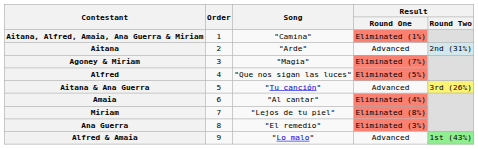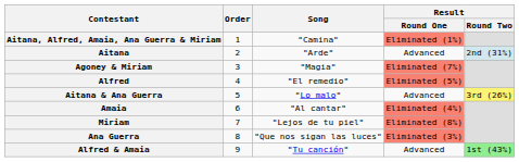 <table class="wikitable plainrowheaders" style="text-align:center;">
 <tr>
 <th scope="col" rowspan="2">Contestant</th>
 <th scope="col" rowspan="2">Order</th>
 <th scope="col" rowspan="2">Song</th>
 <th scope="col" colspan="2">Result</th>
 </tr>
 <tr>
 <th>Round One</th>
 <th>Round Two</th>
 </tr>
 <tr>
 <th scope="row">Aitana, Alfred, Amaia, Ana Guerra & Miriam</th>
 <td>1</td>
 <td>"Camina"</td>
 <td style="background:salmon;">Eliminated (1%)</td>
 <td bgcolor=#dedede></td>
 </tr>
 <tr>
 <th scope="row">Aitana</th>
 <td>2</td>
 <td>"Arde"</td>
 <td>Advanced</td>
 <td style="background-color: rgb(209, 232, 239);">2nd (31%)</td>
 </tr>
 <tr>
 <th scope="row">Agoney & Miriam</th>
 <td>3</td>
 <td>"Magia"</td>
 <td style="background:salmon;">Eliminated (7%)</td>
 <td rowspan=2 bgcolor=#dedede></td>
 </tr>
 <tr>
 <th scope="row">Alfred</th>
 <td>4</td>
-<td>"Que nos sigan las luces"</td>
+<td>"El remedio"</td>
 <td style="background:salmon;">Eliminated (5%)</td>
 </tr>
 <tr>
 <th scope="row">Aitana & Ana Guerra</th>
 <td>5</td>
-<td>"<a href='#'>Tu canción</a>"</td>
+<td>"<a href='#'>Lo malo</a>"</td>
 <td>Advanced</td>
 <td style="background-color: rgb(251, 243, 115);">3rd (26%)</td>
 </tr>
 <tr>
 <th scope="row">Amaia</th>
 <td>6</td>
 <td>"Al cantar"</td>
 <td style="background:salmon;">Eliminated (4%)</td>
 <td rowspan=3 bgcolor=#dedede></td>
 </tr>
 <tr>
 <th scope="row">Miriam</th>
 <td>7</td>
 <td>"Lejos de tu piel"</td>
 <td style="background:salmon;">Eliminated (8%)</td>
 </tr>
 <tr>
 <th scope="row">Ana Guerra</th>
 <td>8</td>
-<td>"El remedio"</td>
+<td>"Que nos sigan las luces"</td>
 <td style="background:salmon;">Eliminated (3%)</td>
 </tr>
 <tr>
 <th scope="row">Alfred & Amaia</th>
 <td>9</td>
-<td>"<a href='#'>Lo malo</a>"</td>
+<td>"<a href='#'>Tu canción</a>"</td>
 <td>Advanced</td>
 <td bgcolor=lightgreen>1st (43%)</td>
 </tr>
 </table>
